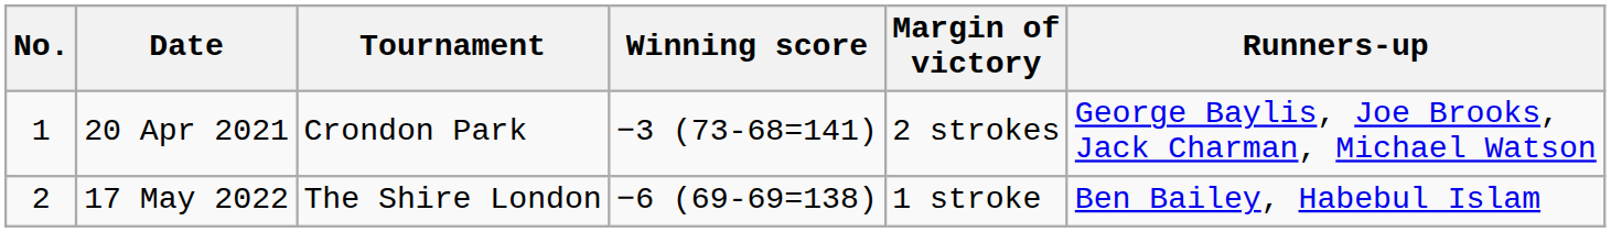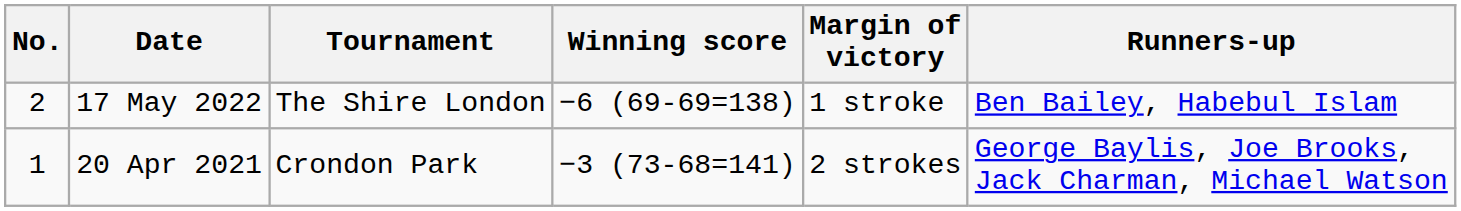 <table class="wikitable" style="font-size:95%;">
 <tr>
 <th>No.</th>
 <th>Date</th>
 <th>Tournament</th>
 <th>Winning score</th>
 <th>Margin of<br>victory</th>
 <th>Runners-up</th>
 </tr>
 <tr>
+<td align=center>2</td>
+<td align=right>17 May 2022</td>
+<td>The Shire London</td>
+<td>−6 (69-69=138)</td>
+<td>1 stroke</td>
+<td> <a href='#'>Ben Bailey</a>,  <a href='#'>Habebul Islam</a></td>
+</tr>
+<tr>
 <td align=center>1</td>
 <td align=right>20 Apr 2021</td>
 <td>Crondon Park</td>
 <td>−3 (73-68=141)</td>
 <td>2 strokes</td>
 <td> <a href='#'>George Baylis</a>,  <a href='#'>Joe Brooks</a>,<br> <a href='#'>Jack Charman</a>,  <a href='#'>Michael Watson</a></td>
 </tr>
-<tr>
-<td align=center>2</td>
-<td align=right>17 May 2022</td>
-<td>The Shire London</td>
-<td>−6 (69-69=138)</td>
-<td>1 stroke</td>
-<td> <a href='#'>Ben Bailey</a>,  <a href='#'>Habebul Islam</a></td>
-</tr>
 </table>
